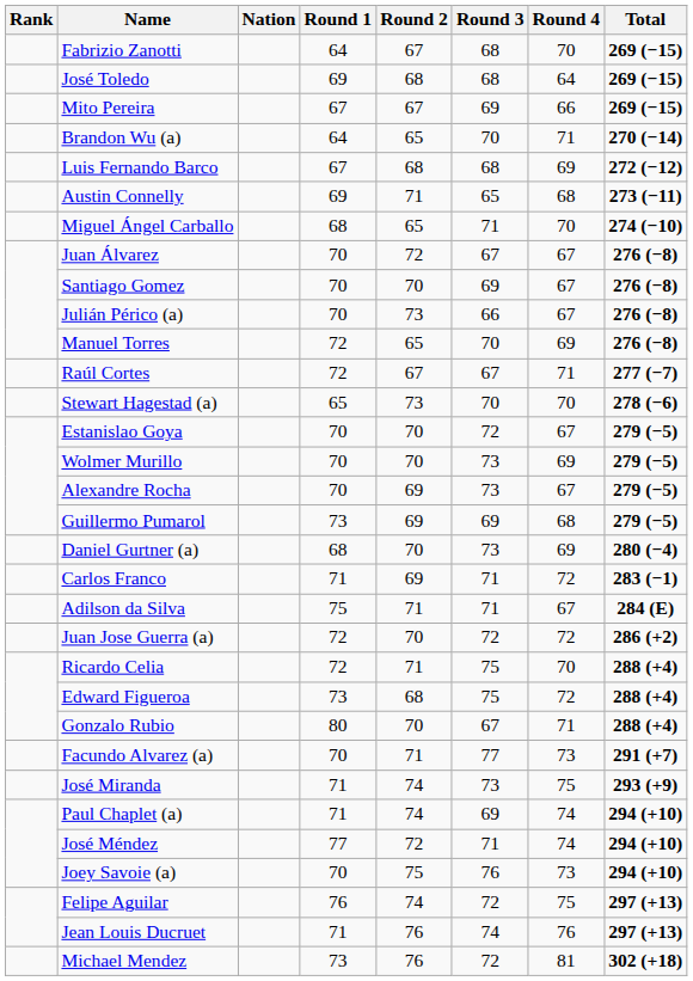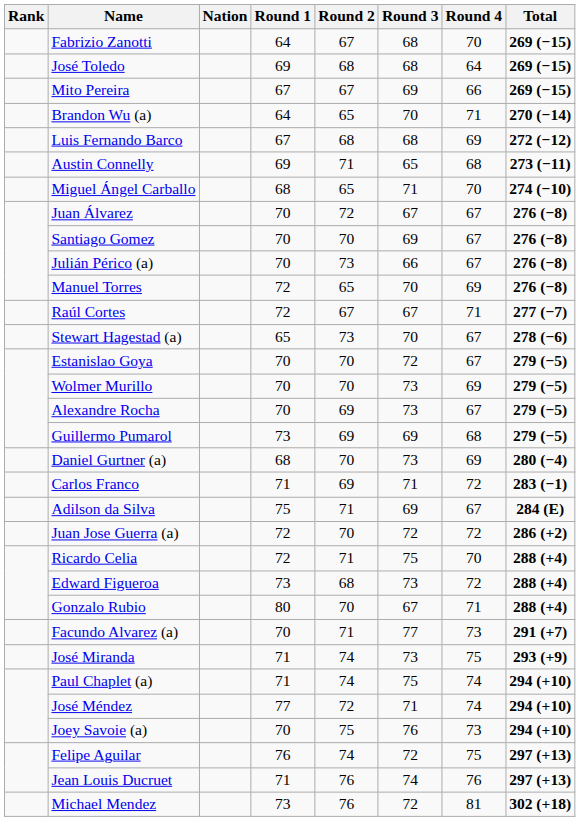 <table class="wikitable sortable" style="text-align:center">
 <tr>
 <th>Rank</th>
 <th>Name</th>
 <th>Nation</th>
 <th>Round 1</th>
 <th>Round 2</th>
 <th>Round 3</th>
 <th>Round 4</th>
 <th>Total</th>
 </tr>
 <tr>
 <td></td>
 <td align=left><a href='#'>Fabrizio Zanotti</a></td>
 <td align=left></td>
 <td>64</td>
 <td>67</td>
 <td>68</td>
 <td>70</td>
 <td><strong>269 (−15)</strong></td>
 </tr>
 <tr>
 <td></td>
 <td align=left><a href='#'>José Toledo</a></td>
 <td align=left></td>
 <td>69</td>
 <td>68</td>
 <td>68</td>
 <td>64</td>
 <td><strong>269 (−15)</strong></td>
 </tr>
 <tr>
 <td></td>
 <td align=left><a href='#'>Mito Pereira</a></td>
 <td align=left></td>
 <td>67</td>
 <td>67</td>
 <td>69</td>
 <td>66</td>
 <td><strong>269 (−15)</strong></td>
 </tr>
 <tr>
 <td></td>
 <td align=left><a href='#'>Brandon Wu</a> (a)</td>
 <td align=left></td>
 <td>64</td>
 <td>65</td>
 <td>70</td>
 <td>71</td>
 <td><strong>270 (−14)</strong></td>
 </tr>
 <tr>
 <td></td>
 <td align=left><a href='#'>Luis Fernando Barco</a></td>
 <td align=left></td>
 <td>67</td>
 <td>68</td>
 <td>68</td>
 <td>69</td>
 <td><strong>272 (−12)</strong></td>
 </tr>
 <tr>
 <td></td>
 <td align=left><a href='#'>Austin Connelly</a></td>
 <td align=left></td>
 <td>69</td>
 <td>71</td>
 <td>65</td>
 <td>68</td>
 <td><strong>273 (−11)</strong></td>
 </tr>
 <tr>
 <td></td>
 <td align=left><a href='#'>Miguel Ángel Carballo</a></td>
 <td align=left></td>
 <td>68</td>
 <td>65</td>
 <td>71</td>
 <td>70</td>
 <td><strong>274 (−10)</strong></td>
 </tr>
 <tr>
 <td rowspan="4"></td>
 <td align=left><a href='#'>Juan Álvarez</a></td>
 <td align=left></td>
 <td>70</td>
 <td>72</td>
 <td>67</td>
 <td>67</td>
 <td><strong>276 (−8)</strong></td>
 </tr>
 <tr>
 <td align="left"><a href='#'>Santiago Gomez</a></td>
 <td align=left></td>
 <td>70</td>
 <td>70</td>
 <td>69</td>
 <td>67</td>
 <td><strong>276 (−8)</strong></td>
 </tr>
 <tr>
 <td align="left"><a href='#'>Julián Périco</a> (a)</td>
 <td align=left></td>
 <td>70</td>
 <td>73</td>
 <td>66</td>
 <td>67</td>
 <td><strong>276 (−8)</strong></td>
 </tr>
 <tr>
 <td align="left"><a href='#'>Manuel Torres</a></td>
 <td align=left></td>
 <td>72</td>
 <td>65</td>
 <td>70</td>
 <td>69</td>
 <td><strong>276 (−8)</strong></td>
 </tr>
 <tr>
 <td></td>
 <td align=left><a href='#'>Raúl Cortes</a></td>
 <td align=left></td>
 <td>72</td>
 <td>67</td>
 <td>67</td>
 <td>71</td>
 <td><strong>277 (−7)</strong></td>
 </tr>
 <tr>
 <td></td>
 <td align=left><a href='#'>Stewart Hagestad</a> (a)</td>
 <td align=left></td>
 <td>65</td>
 <td>73</td>
 <td>70</td>
-<td>70</td>
+<td>67</td>
 <td><strong>278 (−6)</strong></td>
 </tr>
 <tr>
 <td rowspan="4"></td>
 <td align=left><a href='#'>Estanislao Goya</a></td>
 <td align=left></td>
 <td>70</td>
 <td>70</td>
 <td>72</td>
 <td>67</td>
 <td><strong>279 (−5)</strong></td>
 </tr>
 <tr>
 <td align="left"><a href='#'>Wolmer Murillo</a></td>
 <td align=left></td>
 <td>70</td>
 <td>70</td>
 <td>73</td>
 <td>69</td>
 <td><strong>279 (−5)</strong></td>
 </tr>
 <tr>
 <td align="left"><a href='#'>Alexandre Rocha</a></td>
 <td align=left></td>
 <td>70</td>
 <td>69</td>
 <td>73</td>
 <td>67</td>
 <td><strong>279 (−5)</strong></td>
 </tr>
 <tr>
 <td align="left"><a href='#'>Guillermo Pumarol</a></td>
 <td align=left></td>
 <td>73</td>
 <td>69</td>
 <td>69</td>
 <td>68</td>
 <td><strong>279 (−5)</strong></td>
 </tr>
 <tr>
 <td></td>
 <td align=left><a href='#'>Daniel Gurtner</a> (a)</td>
 <td align=left></td>
 <td>68</td>
 <td>70</td>
 <td>73</td>
 <td>69</td>
 <td><strong>280 (−4)</strong></td>
 </tr>
 <tr>
 <td></td>
 <td align=left><a href='#'>Carlos Franco</a></td>
 <td align=left></td>
 <td>71</td>
 <td>69</td>
 <td>71</td>
 <td>72</td>
 <td><strong>283 (−1)</strong></td>
 </tr>
 <tr>
 <td></td>
 <td align=left><a href='#'>Adilson da Silva</a></td>
 <td align=left></td>
 <td>75</td>
 <td>71</td>
-<td>71</td>
+<td>69</td>
 <td>67</td>
 <td><strong>284 (E)</strong></td>
 </tr>
 <tr>
 <td></td>
 <td align=left><a href='#'>Juan Jose Guerra</a> (a)</td>
 <td align=left></td>
 <td>72</td>
 <td>70</td>
 <td>72</td>
 <td>72</td>
 <td><strong>286 (+2)</strong></td>
 </tr>
 <tr>
 <td rowspan="3"></td>
 <td align=left><a href='#'>Ricardo Celia</a></td>
 <td align=left></td>
 <td>72</td>
 <td>71</td>
 <td>75</td>
 <td>70</td>
 <td><strong>288 (+4)</strong></td>
 </tr>
 <tr>
 <td align="left"><a href='#'>Edward Figueroa</a></td>
 <td align=left></td>
 <td>73</td>
 <td>68</td>
-<td>75</td>
+<td>73</td>
 <td>72</td>
 <td><strong>288 (+4)</strong></td>
 </tr>
 <tr>
 <td align="left"><a href='#'>Gonzalo Rubio</a></td>
 <td align=left></td>
 <td>80</td>
 <td>70</td>
 <td>67</td>
 <td>71</td>
 <td><strong>288 (+4)</strong></td>
 </tr>
 <tr>
 <td></td>
 <td align=left><a href='#'>Facundo Alvarez</a> (a)</td>
 <td align=left></td>
 <td>70</td>
 <td>71</td>
 <td>77</td>
 <td>73</td>
 <td><strong>291 (+7)</strong></td>
 </tr>
 <tr>
 <td></td>
 <td align=left><a href='#'>José Miranda</a></td>
 <td align=left></td>
 <td>71</td>
 <td>74</td>
 <td>73</td>
 <td>75</td>
 <td><strong>293 (+9)</strong></td>
 </tr>
 <tr>
 <td rowspan="3"></td>
 <td align=left><a href='#'>Paul Chaplet</a> (a)</td>
 <td align=left></td>
 <td>71</td>
 <td>74</td>
-<td>69</td>
+<td>75</td>
 <td>74</td>
 <td><strong>294 (+10)</strong></td>
 </tr>
 <tr>
 <td align="left"><a href='#'>José Méndez</a></td>
 <td align=left></td>
 <td>77</td>
 <td>72</td>
 <td>71</td>
 <td>74</td>
 <td><strong>294 (+10)</strong></td>
 </tr>
 <tr>
 <td align="left"><a href='#'>Joey Savoie</a> (a)</td>
 <td align=left></td>
 <td>70</td>
 <td>75</td>
 <td>76</td>
 <td>73</td>
 <td><strong>294 (+10)</strong></td>
 </tr>
 <tr>
 <td rowspan="2"></td>
 <td align=left><a href='#'>Felipe Aguilar</a></td>
 <td align=left></td>
 <td>76</td>
 <td>74</td>
 <td>72</td>
 <td>75</td>
 <td><strong>297 (+13)</strong></td>
 </tr>
 <tr>
 <td align="left"><a href='#'>Jean Louis Ducruet</a></td>
 <td align=left></td>
 <td>71</td>
 <td>76</td>
 <td>74</td>
 <td>76</td>
 <td><strong>297 (+13)</strong></td>
 </tr>
 <tr>
 <td></td>
 <td align=left><a href='#'>Michael Mendez</a></td>
 <td align=left></td>
 <td>73</td>
 <td>76</td>
 <td>72</td>
 <td>81</td>
 <td><strong>302 (+18)</strong></td>
 </tr>
 </table>
